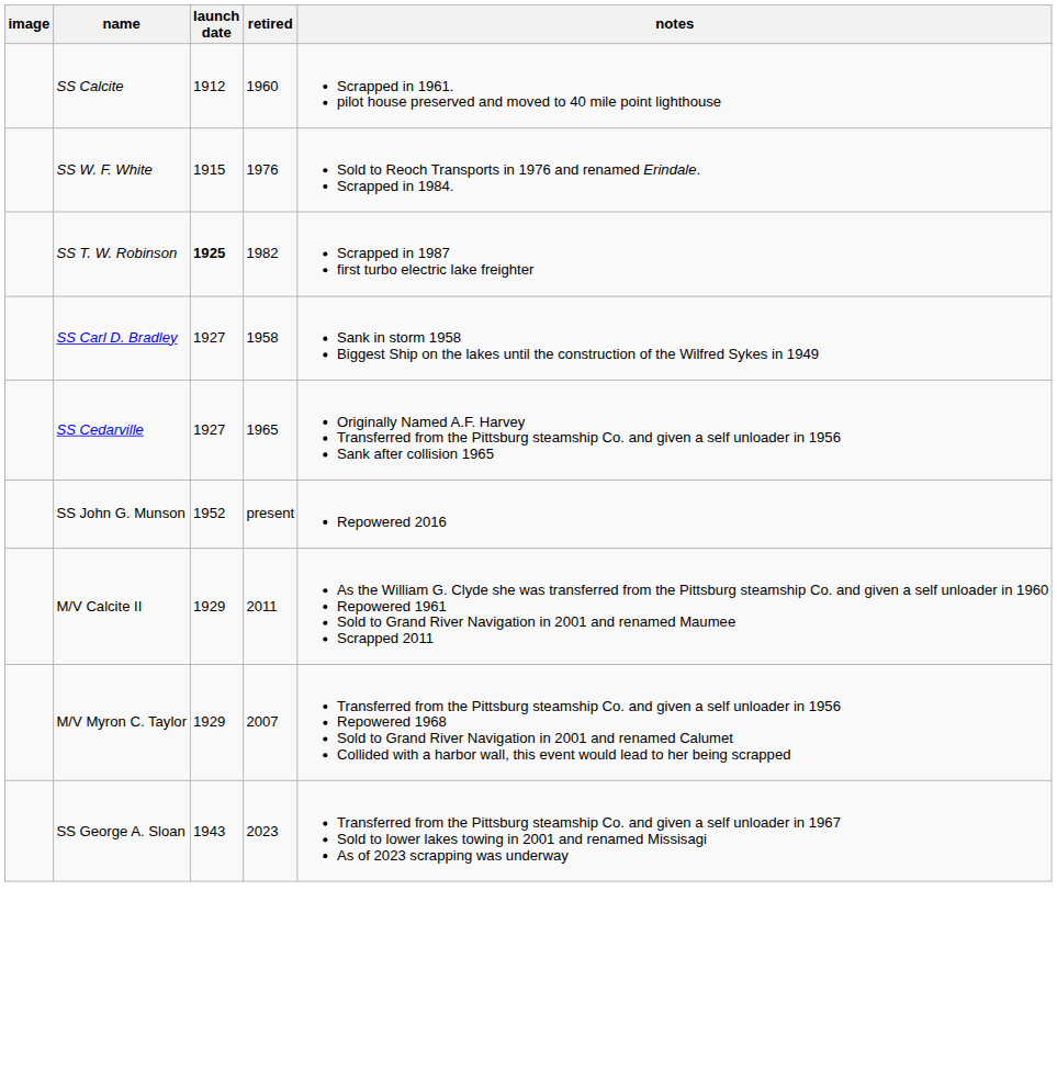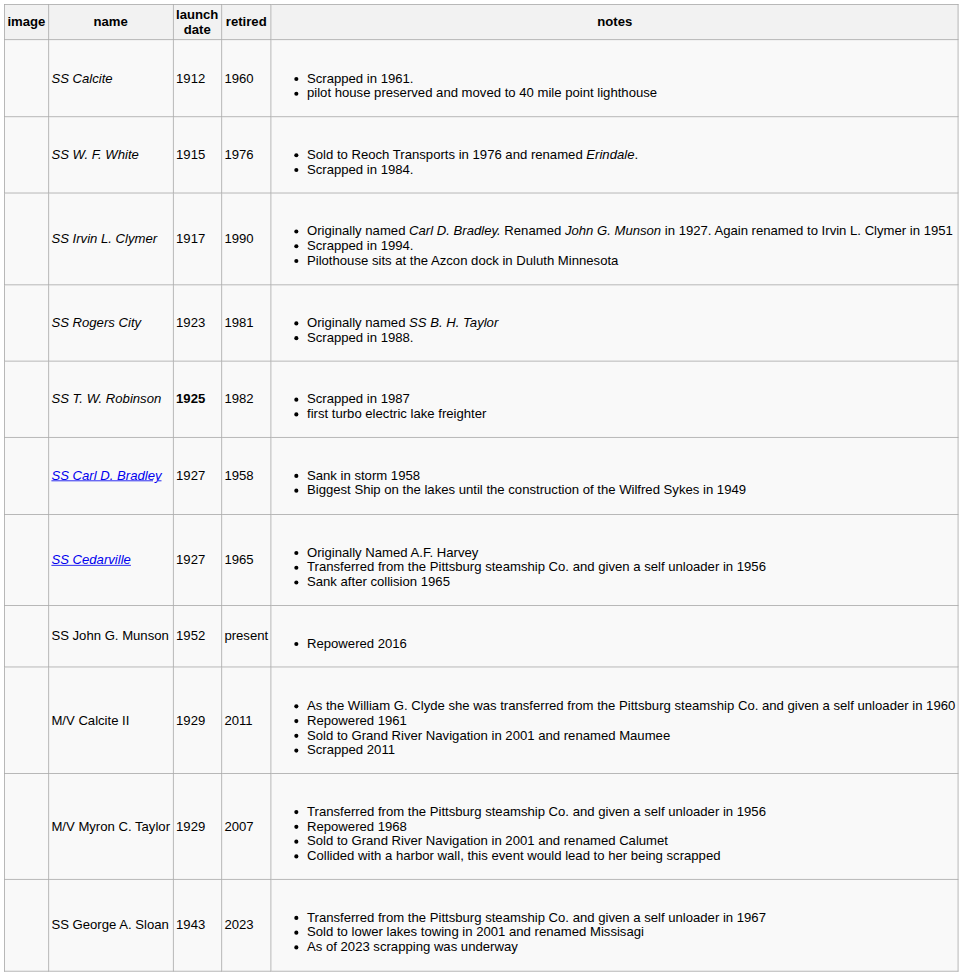 <table class="wikitable sortable">
 <tr>
 <th>image</th>
 <th>name</th>
 <th>launch<br>date</th>
 <th>retired</th>
 <th>notes</th>
 </tr>
 <tr>
 <td></td>
 <td><em>SS Calcite</em></td>
 <td>1912</td>
 <td>1960</td>
 <td><br><ul><li>Scrapped in 1961.</li><li>pilot house preserved and moved to 40 mile point lighthouse</li></ul></td>
 </tr>
 <tr>
 <td></td>
 <td><em>SS W. F. White</em></td>
 <td>1915</td>
 <td>1976</td>
 <td><br><ul><li>Sold to Reoch Transports in 1976 and renamed <em>Erindale</em>.</li><li>Scrapped in 1984.</li></ul></td>
+</tr>
+<tr>
+<td></td>
+<td><em>SS Irvin L. Clymer</em></td>
+<td>1917</td>
+<td>1990</td>
+<td><br><ul><li>Originally named <em>Carl D. Bradley.</em> Renamed <em>John G. Munson</em> in 1927. Again renamed to Irvin L. Clymer in 1951</li><li>Scrapped in 1994.</li><li>Pilothouse sits at the Azcon dock in Duluth Minnesota</li></ul></td>
+</tr>
+<tr>
+<td></td>
+<td><em>SS Rogers City</em></td>
+<td>1923</td>
+<td>1981</td>
+<td><br><ul><li>Originally named <em>SS B. H. Taylor</em></li><li>Scrapped in 1988.</li></ul></td>
 </tr>
 <tr>
 <td></td>
 <td><em>SS T. W. Robinson</em></td>
 <td><strong>1925</strong></td>
 <td>1982</td>
 <td><br><ul><li>Scrapped in 1987</li><li>first turbo electric lake freighter</li></ul></td>
 </tr>
 <tr>
 <td></td>
 <td><em><a href='#'>SS Carl D. Bradley</a></em></td>
 <td>1927</td>
 <td>1958</td>
 <td><br><ul><li>Sank in storm 1958</li><li>Biggest Ship on the lakes until the construction of the Wilfred Sykes in 1949</li></ul></td>
 </tr>
 <tr>
 <td></td>
 <td><em><a href='#'>SS Cedarville</a></em></td>
 <td>1927</td>
 <td>1965</td>
 <td><br><ul><li>Originally Named A.F. Harvey</li><li>Transferred from the Pittsburg steamship Co. and given a self unloader in 1956</li><li>Sank after collision 1965</li></ul></td>
 </tr>
 <tr>
 <td></td>
 <td>SS John G. Munson</td>
 <td>1952</td>
 <td>present</td>
 <td><br><ul><li>Repowered 2016</li></ul></td>
 </tr>
 <tr>
 <td></td>
 <td>M/V Calcite II</td>
 <td>1929</td>
 <td>2011</td>
 <td><br><ul><li>As the William G. Clyde she was transferred from the Pittsburg steamship Co. and given a self unloader in 1960</li><li>Repowered 1961</li><li>Sold to Grand River Navigation in 2001 and renamed Maumee</li><li>Scrapped 2011</li></ul></td>
 </tr>
 <tr>
 <td></td>
 <td>M/V Myron C. Taylor</td>
 <td>1929</td>
 <td>2007</td>
 <td><br><ul><li>Transferred from the Pittsburg steamship Co. and given a self unloader in 1956</li><li>Repowered 1968</li><li>Sold to Grand River Navigation in 2001 and renamed Calumet</li><li>Collided with a harbor wall, this event would lead to her being scrapped</li></ul></td>
 </tr>
 <tr>
 <td></td>
 <td>SS George A. Sloan</td>
 <td>1943</td>
 <td>2023</td>
 <td><br><ul><li>Transferred from the Pittsburg steamship Co. and given a self unloader in 1967</li><li>Sold to lower lakes towing in 2001 and renamed Missisagi</li><li>As of 2023 scrapping was underway</li></ul></td>
 </tr>
 </table>
